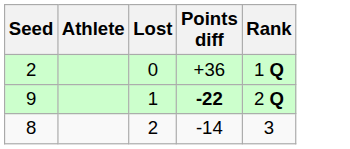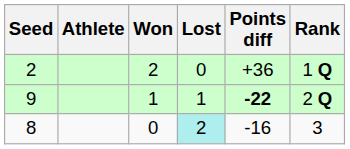 <table class="wikitable">
 <tr>
 <th>Seed</th>
 <th>Athlete</th>
+<th>Won</th>
 <th>Lost</th>
 <th>Points<br>diff</th>
 <th>Rank</th>
 </tr>
 <tr bgcolor="#ccffcc">
 <td align="center">2</td>
 <td><strong></strong></td>
+<td align="center">2</td>
 <td align="center">0</td>
 <td align="center">+36</td>
 <td align="center">1 <strong>Q</strong></td>
 </tr>
 <tr bgcolor="#ccffcc">
 <td align="center">9</td>
 <td><strong></strong></td>
 <td align="center">1</td>
+<td align="center">1</td>
 <td align="center"><strong>-22</strong></td>
 <td align="center">2 <strong>Q</strong></td>
 </tr>
 <tr>
 <td align="center">8</td>
 <td></td>
-<td align="center">2</td>
-<td align="center">-14</td>
+<td align="center">0</td>
+<td align="center" style="background: paleturquoise;">2</td>
+<td align="center">-16</td>
 <td align="center">3 <strong></strong></td>
 </tr>
 </table>
